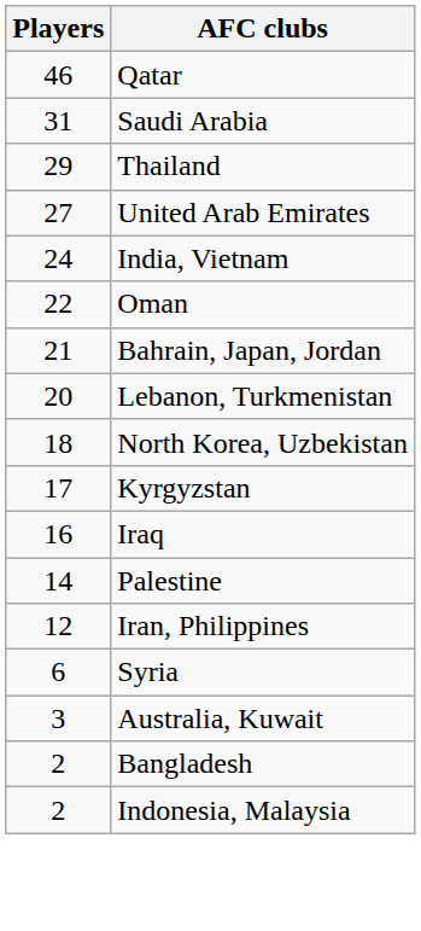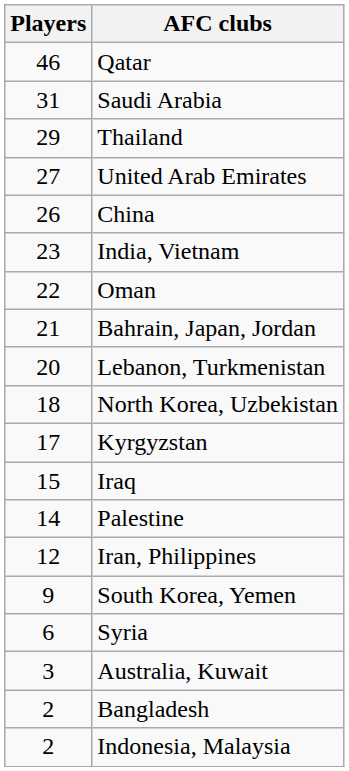 <table class="wikitable">
 <tr>
 <th>Players</th>
 <th>AFC clubs</th>
 </tr>
 <tr>
 <td align="center">46</td>
 <td> Qatar</td>
 </tr>
 <tr>
 <td align="center">31</td>
 <td> Saudi Arabia</td>
 </tr>
 <tr>
 <td align="center">29</td>
 <td> Thailand</td>
 </tr>
 <tr>
 <td align="center">27</td>
 <td> United Arab Emirates</td>
 </tr>
 <tr>
-<td align="center">24</td>
+<td align="center">26</td>
+<td> China</td>
+</tr>
+<tr>
+<td align="center">23</td>
 <td> India,  Vietnam</td>
 </tr>
 <tr>
 <td align="center">22</td>
 <td> Oman</td>
 </tr>
 <tr>
 <td align="center">21</td>
 <td> Bahrain,  Japan,  Jordan</td>
 </tr>
 <tr>
 <td align="center">20</td>
 <td> Lebanon,  Turkmenistan</td>
 </tr>
 <tr>
 <td align="center">18</td>
 <td> North Korea,  Uzbekistan</td>
 </tr>
 <tr>
 <td align="center">17</td>
 <td> Kyrgyzstan</td>
 </tr>
 <tr>
-<td align="center">16</td>
+<td align="center">15</td>
 <td> Iraq</td>
 </tr>
 <tr>
 <td align="center">14</td>
 <td> Palestine</td>
 </tr>
 <tr>
 <td align="center">12</td>
 <td> Iran,  Philippines</td>
+</tr>
+<tr>
+<td align="center">9</td>
+<td> South Korea,  Yemen</td>
 </tr>
 <tr>
 <td align="center">6</td>
 <td> Syria</td>
 </tr>
 <tr>
 <td align="center">3</td>
 <td> Australia,  Kuwait</td>
 </tr>
 <tr>
 <td align="center">2</td>
 <td> Bangladesh</td>
 </tr>
 <tr>
 <td align="center">2</td>
 <td> Indonesia,  Malaysia</td>
 </tr>
 </table>
